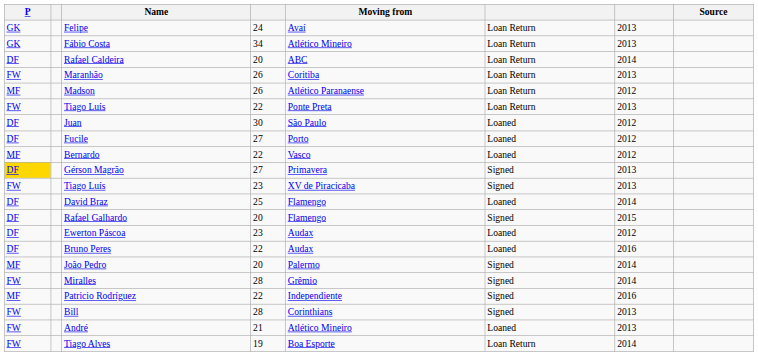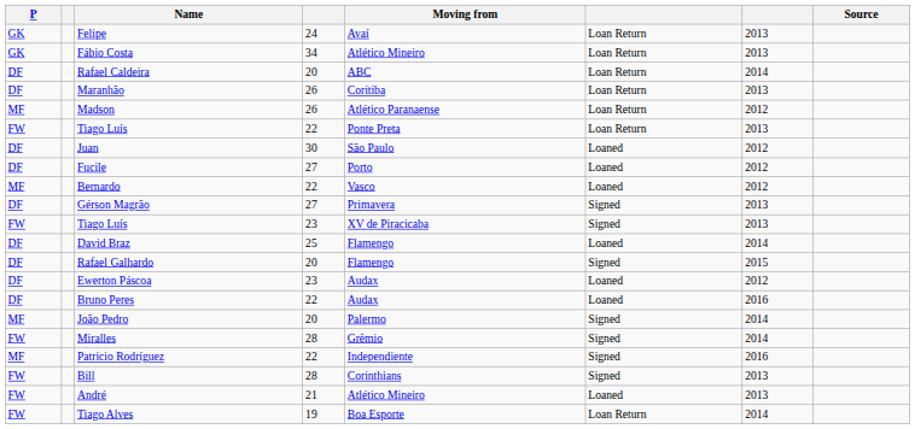 <table class="wikitable sortable" style="width:60%; text-align:center; font-size:95%; text-align:left;">
 <tr>
 <th><a href='#'>P</a></th>
 <th></th>
 <th>Name</th>
 <th></th>
 <th>Moving from</th>
 <th></th>
 <th></th>
 <th>Source</th>
 </tr>
 <tr>
 <td><a href='#'>GK</a></td>
 <td></td>
 <td style="text-align:left;"><a href='#'>Felipe</a></td>
 <td>24</td>
 <td style="text-align:left;"><a href='#'>Avaí</a></td>
 <td>Loan Return</td>
 <td>2013</td>
 <td><small></small></td>
 </tr>
 <tr>
 <td><a href='#'>GK</a></td>
 <td></td>
 <td style="text-align:left;"><a href='#'>Fábio Costa</a></td>
 <td>34</td>
 <td style="text-align:left;"><a href='#'>Atlético Mineiro</a></td>
 <td>Loan Return</td>
 <td>2013</td>
 <td><small></small></td>
 </tr>
 <tr>
 <td><a href='#'>DF</a></td>
 <td></td>
 <td style="text-align:left;"><a href='#'>Rafael Caldeira</a></td>
 <td>20</td>
 <td style="text-align:left;"><a href='#'>ABC</a></td>
 <td>Loan Return</td>
 <td>2014</td>
 <td><small></small></td>
 </tr>
 <tr>
-<td><a href='#'>FW</a></td>
+<td><a href='#'>DF</a></td>
 <td></td>
 <td style="text-align:left;"><a href='#'>Maranhão</a></td>
 <td>26</td>
 <td style="text-align:left;"><a href='#'>Coritiba</a></td>
 <td>Loan Return</td>
 <td>2013</td>
 <td><small></small></td>
 </tr>
 <tr>
 <td><a href='#'>MF</a></td>
 <td></td>
 <td style="text-align:left;"><a href='#'>Madson</a></td>
 <td>26</td>
 <td style="text-align:left;"><a href='#'>Atlético Paranaense</a></td>
 <td>Loan Return</td>
 <td>2012</td>
 <td><small></small></td>
 </tr>
 <tr>
 <td><a href='#'>FW</a></td>
 <td></td>
 <td style="text-align:left;"><a href='#'>Tiago Luís</a></td>
 <td>22</td>
 <td style="text-align:left;"><a href='#'>Ponte Preta</a></td>
 <td>Loan Return</td>
 <td>2013</td>
 <td><small></small></td>
 </tr>
 <tr>
 <td><a href='#'>DF</a></td>
 <td></td>
 <td style="text-align:left;"><a href='#'>Juan</a></td>
 <td>30</td>
 <td style="text-align:left;"><a href='#'>São Paulo</a></td>
 <td>Loaned</td>
 <td>2012</td>
 <td><small></small></td>
 </tr>
 <tr>
 <td><a href='#'>DF</a></td>
 <td></td>
 <td style="text-align:left;"><a href='#'>Fucile</a></td>
 <td>27</td>
 <td style="text-align:left;"><a href='#'>Porto</a> </td>
 <td>Loaned</td>
 <td>2012</td>
 <td><small></small></td>
 </tr>
 <tr>
 <td><a href='#'>MF</a></td>
 <td></td>
 <td style="text-align:left;"><a href='#'>Bernardo</a></td>
 <td>22</td>
 <td style="text-align:left;"><a href='#'>Vasco</a></td>
 <td>Loaned</td>
 <td>2012</td>
 <td><small></small></td>
 </tr>
 <tr>
-<td style="background: gold;"><a href='#'>DF</a></td>
+<td><a href='#'>DF</a></td>
 <td></td>
 <td style="text-align:left;"><a href='#'>Gérson Magrão</a></td>
 <td>27</td>
 <td style="text-align:left;"><a href='#'>Primavera</a></td>
 <td>Signed</td>
 <td>2013</td>
 <td><small></small></td>
 </tr>
 <tr>
 <td><a href='#'>FW</a></td>
 <td></td>
 <td style="text-align:left;"><a href='#'>Tiago Luís</a></td>
 <td>23</td>
 <td style="text-align:left;"><a href='#'>XV de Piracicaba</a></td>
 <td>Signed</td>
 <td>2013</td>
 <td><small></small></td>
 </tr>
 <tr>
 <td><a href='#'>DF</a></td>
 <td></td>
 <td style="text-align:left;"><a href='#'>David Braz</a></td>
 <td>25</td>
 <td style="text-align:left;"><a href='#'>Flamengo</a></td>
 <td>Loaned</td>
 <td>2014</td>
 <td><small></small></td>
 </tr>
 <tr>
 <td><a href='#'>DF</a></td>
 <td></td>
 <td style="text-align:left;"><a href='#'>Rafael Galhardo</a></td>
 <td>20</td>
 <td style="text-align:left;"><a href='#'>Flamengo</a></td>
 <td>Signed</td>
 <td>2015</td>
 <td><small></small></td>
 </tr>
 <tr>
 <td><a href='#'>DF</a></td>
 <td></td>
 <td style="text-align:left;"><a href='#'>Ewerton Páscoa</a></td>
 <td>23</td>
 <td style="text-align:left;"><a href='#'>Audax</a></td>
 <td>Loaned</td>
 <td>2012</td>
 <td><small></small></td>
 </tr>
 <tr>
 <td><a href='#'>DF</a></td>
 <td></td>
 <td style="text-align:left;"><a href='#'>Bruno Peres</a></td>
 <td>22</td>
 <td style="text-align:left;"><a href='#'>Audax</a></td>
 <td>Loaned</td>
 <td>2016</td>
 <td><small></small></td>
 </tr>
 <tr>
 <td><a href='#'>MF</a></td>
 <td></td>
 <td style="text-align:left;"><a href='#'>João Pedro</a></td>
 <td>20</td>
 <td style="text-align:left;"><a href='#'>Palermo</a> </td>
 <td>Signed</td>
 <td>2014</td>
 <td><small></small></td>
 </tr>
 <tr>
 <td><a href='#'>FW</a></td>
 <td></td>
 <td style="text-align:left;"><a href='#'>Miralles</a></td>
 <td>28</td>
 <td style="text-align:left;"><a href='#'>Grêmio</a></td>
 <td>Signed</td>
 <td>2014</td>
 <td><small></small></td>
 </tr>
 <tr>
 <td><a href='#'>MF</a></td>
 <td></td>
 <td style="text-align:left;"><a href='#'>Patricio Rodríguez</a></td>
 <td>22</td>
 <td style="text-align:left;"><a href='#'>Independiente</a> </td>
 <td>Signed</td>
 <td>2016</td>
 <td><small></small></td>
 </tr>
 <tr>
 <td><a href='#'>FW</a></td>
 <td></td>
 <td style="text-align:left;"><a href='#'>Bill</a></td>
 <td>28</td>
 <td style="text-align:left;"><a href='#'>Corinthians</a></td>
 <td>Signed</td>
 <td>2013</td>
 <td><small></small></td>
 </tr>
 <tr>
 <td><a href='#'>FW</a></td>
 <td></td>
 <td style="text-align:left;"><a href='#'>André</a></td>
 <td>21</td>
 <td style="text-align:left;"><a href='#'>Atlético Mineiro</a></td>
 <td>Loaned</td>
 <td>2013</td>
 <td><small></small></td>
 </tr>
 <tr>
 <td><a href='#'>FW</a></td>
 <td></td>
 <td style="text-align:left;"><a href='#'>Tiago Alves</a></td>
 <td>19</td>
 <td style="text-align:left;"><a href='#'>Boa Esporte</a></td>
 <td>Loan Return</td>
 <td>2014</td>
 <td><small></small></td>
 </tr>
 </table>
